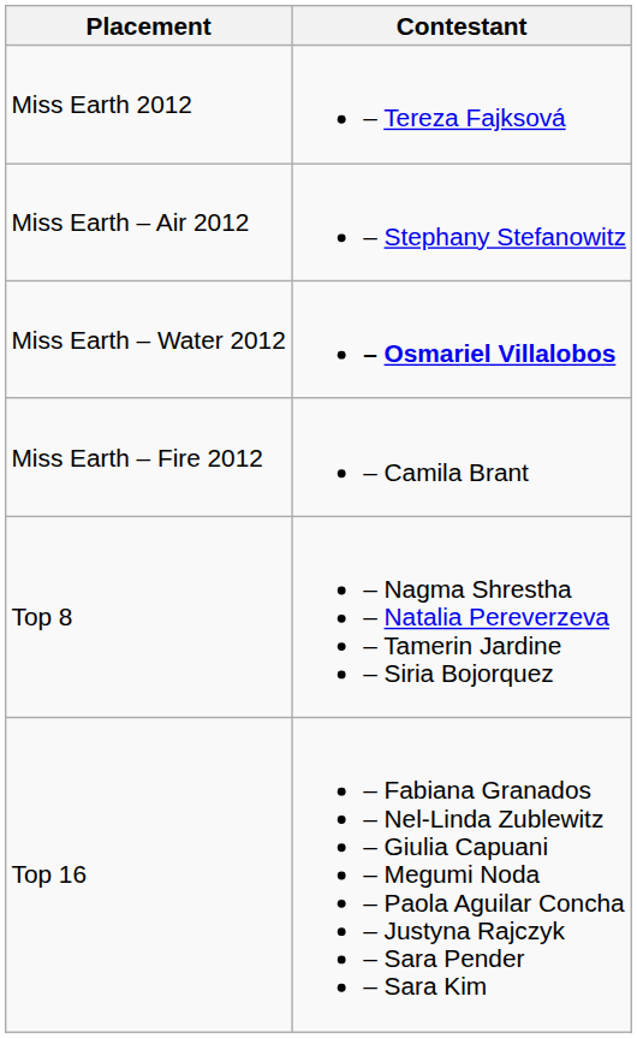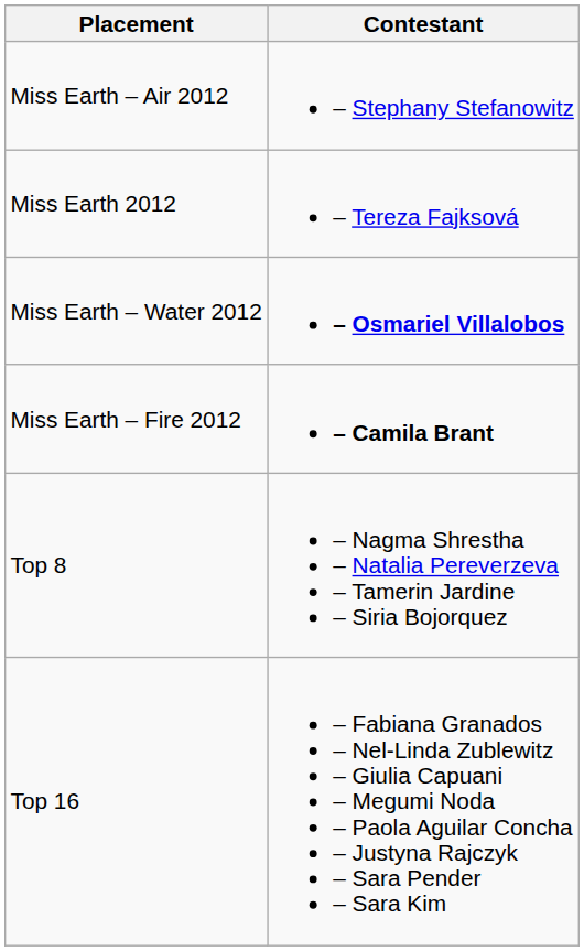 <table class="wikitable sortable" style="font-size:95%;">
 <tr>
 <th>Placement</th>
 <th>Contestant</th>
 </tr>
 <tr>
+<td>Miss Earth – Air 2012</td>
+<td><br><ul><li> – <a href='#'>Stephany Stefanowitz</a></li></ul></td>
+</tr>
+<tr>
 <td>Miss Earth 2012</td>
 <td><br><ul><li> – <a href='#'>Tereza Fajksová</a></li></ul></td>
-</tr>
-<tr>
-<td>Miss Earth – Air 2012</td>
-<td><br><ul><li> – <a href='#'>Stephany Stefanowitz</a></li></ul></td>
 </tr>
 <tr>
 <td>Miss Earth – Water 2012</td>
 <td><strong><br><ul><li> – <a href='#'>Osmariel Villalobos</a></li></ul></strong></td>
 </tr>
 <tr>
 <td>Miss Earth – Fire 2012</td>
-<td><br><ul><li> – Camila Brant</li></ul></td>
+<td><strong><br><ul><li> – Camila Brant</li></ul></strong></td>
 </tr>
 <tr>
 <td>Top 8</td>
 <td><br><ul><li> – Nagma Shrestha</li><li> – <a href='#'>Natalia Pereverzeva</a></li><li> – Tamerin Jardine</li><li> – Siria Bojorquez</li></ul></td>
 </tr>
 <tr>
 <td>Top 16</td>
 <td><br><ul><li> – Fabiana Granados</li><li> – Nel-Linda Zublewitz</li><li> – Giulia Capuani</li><li> – Megumi Noda</li><li> – Paola Aguilar Concha</li><li> – Justyna Rajczyk</li><li> – Sara Pender</li><li> – Sara Kim</li></ul></td>
 </tr>
 </table>
